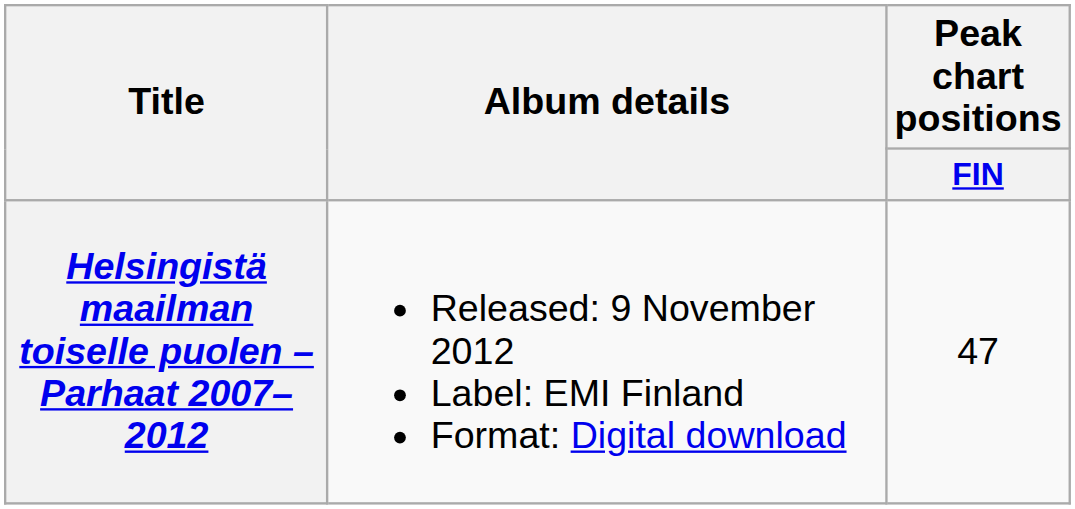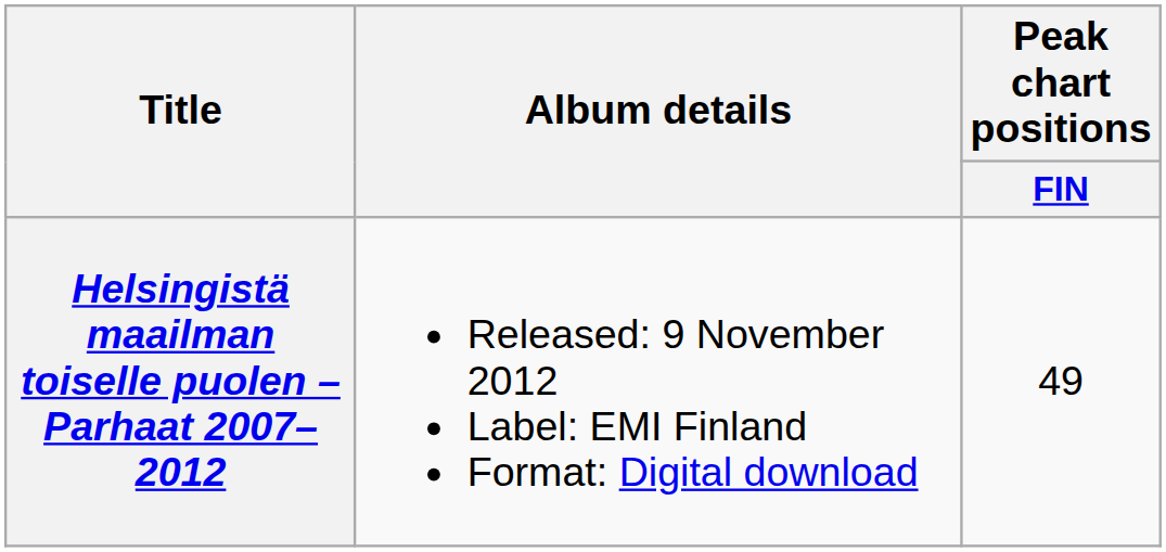 <table class="wikitable plainrowheaders" style="text-align:center;">
 <tr>
 <th rowspan="2" width="130">Title</th>
 <th rowspan="2" width="230">Album details</th>
 <th colspan="1" width="50">Peak chart positions</th>
 </tr>
 <tr>
 <th style="width:3em;font-size:85%"><a href='#'>FIN</a><br></th>
 </tr>
 <tr>
 <th scope="row"><em><a href='#'>Helsingistä maailman toiselle puolen – Parhaat 2007–2012</a></em></th>
 <td align=left><br><ul><li>Released: 9 November 2012</li><li>Label: EMI Finland</li><li>Format: <a href='#'>Digital download</a></li></ul></td>
-<td>47</td>
+<td>49</td>
 </tr>
 </table>
